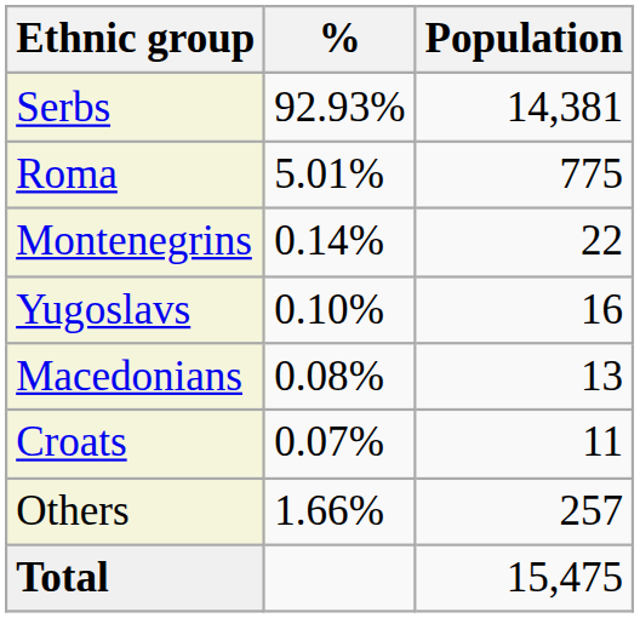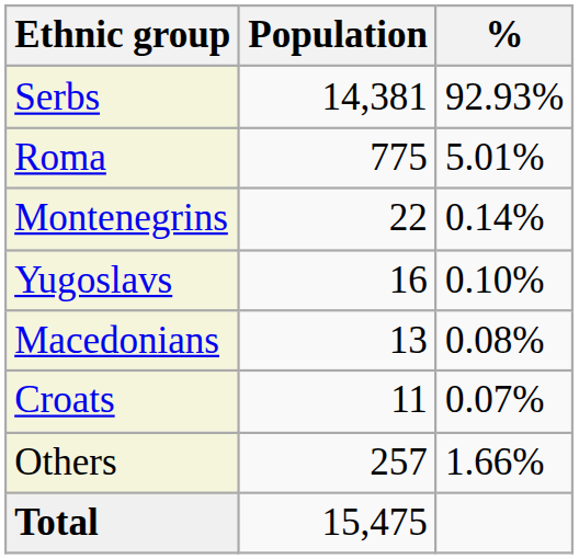 <table class="wikitable">
 <tr>
 <th>Ethnic group</th>
+<th>Population</th>
 <th>%</th>
-<th>Population</th>
 </tr>
 <tr>
 <td style="background:#F5F5DC;"><a href='#'>Serbs</a></td>
+<td align="right">14,381</td>
 <td>92.93%</td>
-<td align="right">14,381</td>
 </tr>
 <tr>
 <td style="background:#F5F5DC;"><a href='#'>Roma</a></td>
+<td align="right">775</td>
 <td>5.01%</td>
-<td align="right">775</td>
 </tr>
 <tr>
 <td style="background:#F5F5DC;"><a href='#'>Montenegrins</a></td>
+<td align="right">22</td>
 <td>0.14%</td>
-<td align="right">22</td>
 </tr>
 <tr>
 <td style="background:#F5F5DC;"><a href='#'>Yugoslavs</a></td>
+<td align="right">16</td>
 <td>0.10%</td>
-<td align="right">16</td>
 </tr>
 <tr>
 <td style="background:#F5F5DC;"><a href='#'>Macedonians</a></td>
+<td align="right">13</td>
 <td>0.08%</td>
-<td align="right">13</td>
 </tr>
 <tr>
 <td style="background:#F5F5DC;"><a href='#'>Croats</a></td>
+<td align="right">11</td>
 <td>0.07%</td>
-<td align="right">11</td>
 </tr>
 <tr>
 <td style="background:#F5F5DC;">Others</td>
+<td align="right">257</td>
 <td>1.66%</td>
-<td align="right">257</td>
 </tr>
 <tr>
 <td style="background:#F0F0F0;"><strong>Total</strong></td>
+<td align="right">15,475</td>
 <td></td>
-<td align="right">15,475</td>
 </tr>
 </table>
